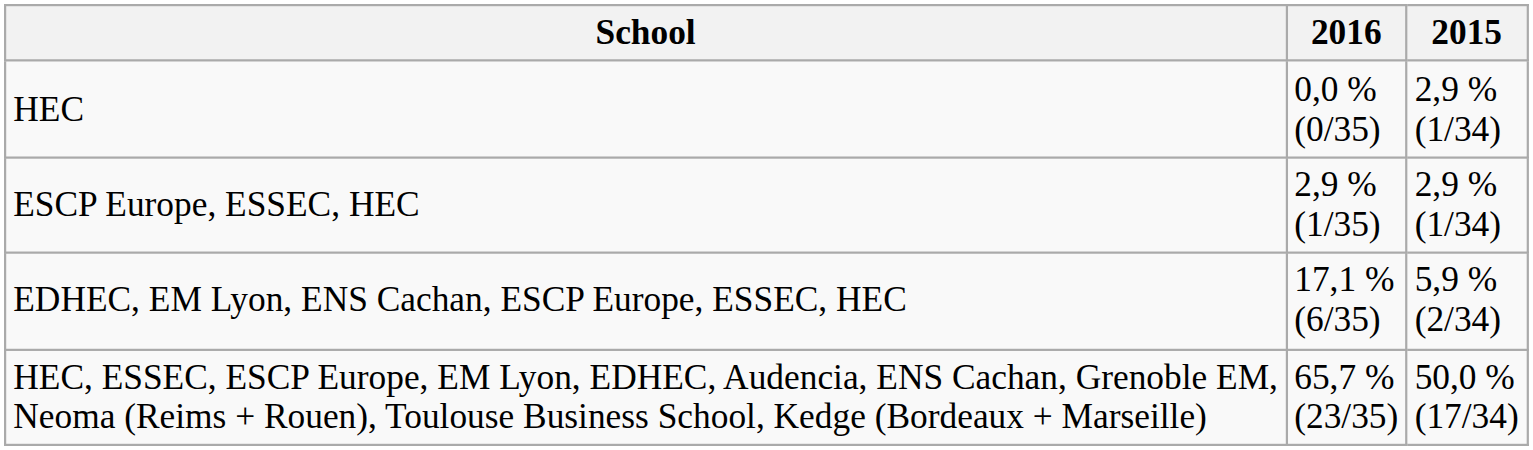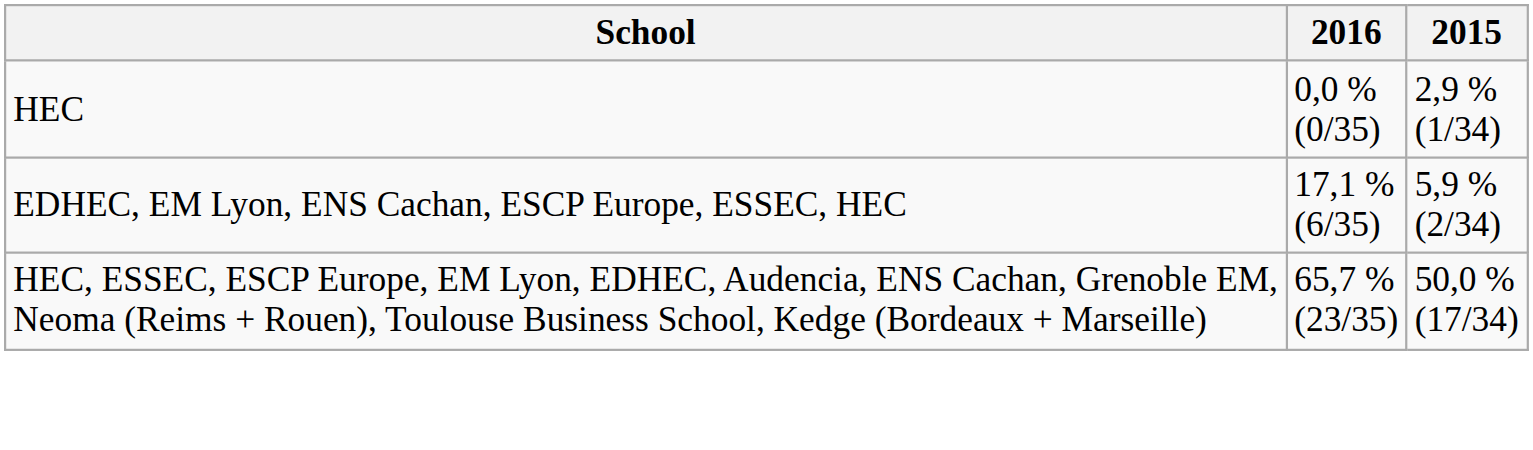 <table class="wikitable">
 <tr>
 <th>School</th>
 <th>2016</th>
 <th>2015</th>
 </tr>
 <tr>
 <td>HEC</td>
 <td>0,0 %<br>(0/35)</td>
-<td>2,9 %<br>(1/34)</td>
-</tr>
-<tr>
-<td>ESCP Europe, ESSEC, HEC</td>
-<td>2,9 %<br>(1/35)</td>
 <td>2,9 %<br>(1/34)</td>
 </tr>
 <tr>
 <td>EDHEC, EM Lyon, ENS Cachan, ESCP Europe, ESSEC, HEC</td>
 <td>17,1 %<br>(6/35)</td>
 <td>5,9 %<br>(2/34)</td>
 </tr>
 <tr>
 <td>HEC, ESSEC, ESCP Europe, EM Lyon, EDHEC, Audencia, ENS Cachan, Grenoble EM,<br>Neoma (Reims + Rouen), Toulouse Business School, Kedge (Bordeaux + Marseille)</td>
 <td>65,7 %<br>(23/35)</td>
 <td>50,0 %<br>(17/34)</td>
 </tr>
 </table>
